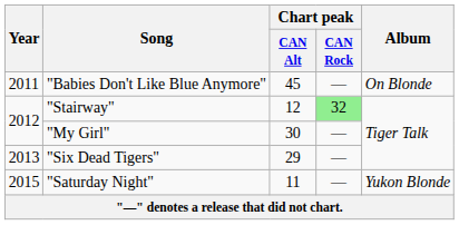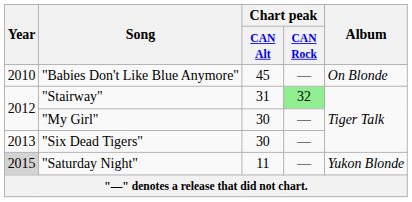 <table class="wikitable">
 <tr>
 <th rowspan="2">Year</th>
 <th rowspan="2">Song</th>
 <th colspan="2">Chart peak</th>
 <th rowspan="2">Album</th>
 </tr>
 <tr>
 <th style="width:40px;"><small><a href='#'>CAN<br>Alt</a></small><br></th>
 <th style="width:40px;"><small><a href='#'>CAN<br>Rock</a></small><br></th>
 </tr>
 <tr>
-<td>2011</td>
+<td>2010</td>
 <td>"Babies Don't Like Blue Anymore"</td>
 <td style="text-align:center;">45</td>
 <td style="text-align:center;">—</td>
 <td><em>On Blonde</em></td>
 </tr>
 <tr>
 <td rowspan="2">2012</td>
 <td>"Stairway"</td>
-<td style="text-align:center;">12</td>
+<td style="text-align:center;">31</td>
 <td style="background: lightgreen; text-align:center;">32</td>
 <td rowspan="3"><em>Tiger Talk</em></td>
 </tr>
 <tr>
 <td>"My Girl"</td>
 <td style="text-align:center;">30</td>
 <td style="text-align:center;">—</td>
 </tr>
 <tr>
 <td>2013</td>
 <td>"Six Dead Tigers"</td>
-<td style="text-align:center;">29</td>
+<td style="text-align:center;">30</td>
 <td style="text-align:center;">—</td>
 </tr>
 <tr>
-<td>2015</td>
+<td style="background: lightgrey;">2015</td>
 <td>"Saturday Night"</td>
 <td style="text-align:center;">11</td>
 <td style="text-align:center;">—</td>
 <td><em>Yukon Blonde</em></td>
 </tr>
 <tr>
 <th colspan="10"><small>"—" denotes a release that did not chart.</small></th>
 </tr>
 </table>
